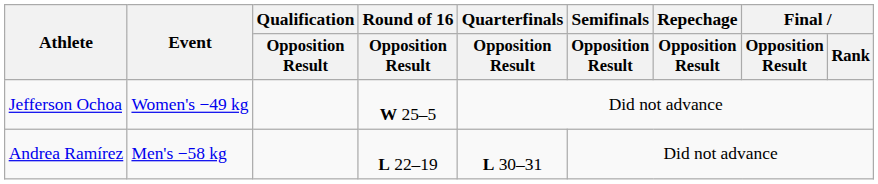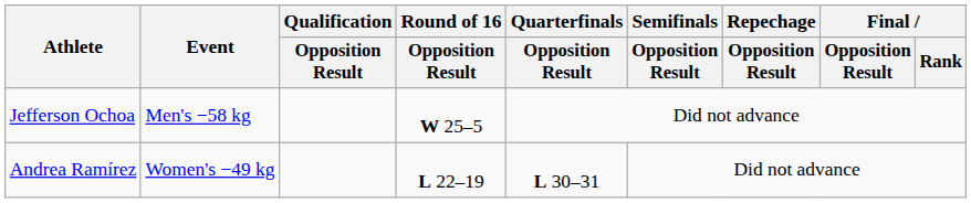 <table class="wikitable" style="font-size:90%;">
 <tr>
 <th rowspan=2>Athlete</th>
 <th rowspan=2>Event</th>
 <th>Qualification</th>
 <th>Round of 16</th>
 <th>Quarterfinals</th>
 <th>Semifinals</th>
 <th>Repechage</th>
 <th colspan=2>Final / </th>
 </tr>
 <tr style="font-size:95%">
 <th>Opposition<br>Result</th>
 <th>Opposition<br>Result</th>
 <th>Opposition<br>Result</th>
 <th>Opposition<br>Result</th>
 <th>Opposition<br>Result</th>
 <th>Opposition<br>Result</th>
 <th>Rank</th>
 </tr>
 <tr align=center>
 <td align=left><a href='#'>Jefferson Ochoa</a></td>
-<td align=left><a href='#'>Women's −49 kg</a></td>
+<td align=left><a href='#'>Men's −58 kg</a></td>
 <td></td>
 <td><br> <strong>W</strong> 25–5</td>
 <td colspan="5">Did not advance</td>
 </tr>
 <tr align=center>
 <td align=left><a href='#'>Andrea Ramírez</a></td>
-<td align=left><a href='#'>Men's −58 kg</a></td>
+<td align=left><a href='#'>Women's −49 kg</a></td>
 <td></td>
 <td><br> <strong>L</strong> 22–19</td>
 <td><br> <strong>L</strong> 30–31</td>
 <td colspan="4">Did not advance</td>
 </tr>
 </table>
